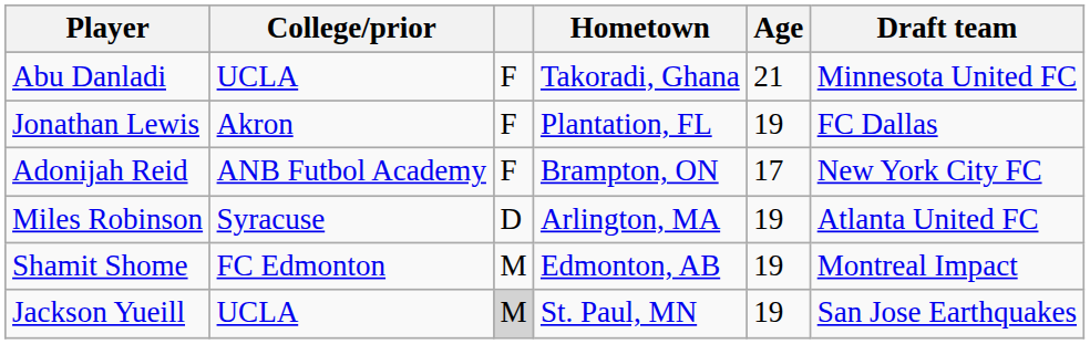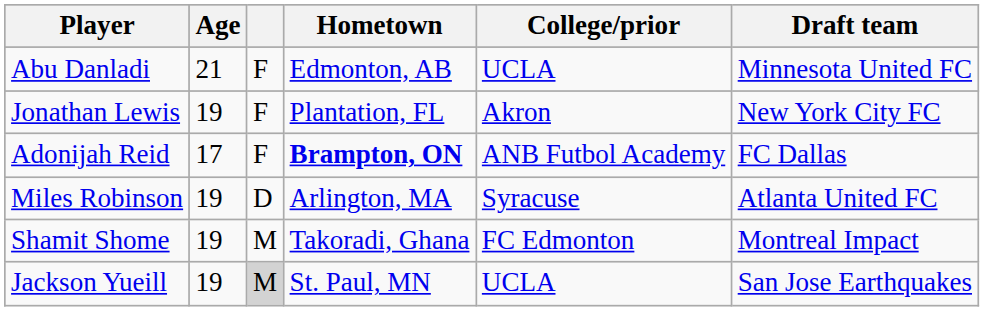 <table class="wikitable">
 <tr>
 <th>Player</th>
-<th>College/prior</th>
+<th>Age</th>
 <th></th>
 <th>Hometown</th>
-<th>Age</th>
+<th>College/prior</th>
 <th>Draft team</th>
 </tr>
 <tr>
 <td> <a href='#'>Abu Danladi</a></td>
+<td>21</td>
+<td>F</td>
+<td><a href='#'>Edmonton, AB</a></td>
 <td><a href='#'>UCLA</a></td>
-<td>F</td>
-<td><a href='#'>Takoradi, Ghana</a></td>
-<td>21</td>
 <td><a href='#'>Minnesota United FC</a></td>
 </tr>
 <tr>
 <td> <a href='#'>Jonathan Lewis</a></td>
-<td><a href='#'>Akron</a></td>
+<td>19</td>
 <td>F</td>
 <td><a href='#'>Plantation, FL</a></td>
-<td>19</td>
+<td><a href='#'>Akron</a></td>
+<td><a href='#'>New York City FC</a></td>
+</tr>
+<tr>
+<td> <a href='#'>Adonijah Reid</a></td>
+<td>17</td>
+<td>F</td>
+<td><strong><a href='#'>Brampton, ON</a></strong></td>
+<td><a href='#'>ANB Futbol Academy</a></td>
 <td><a href='#'>FC Dallas</a></td>
 </tr>
 <tr>
-<td> <a href='#'>Adonijah Reid</a></td>
-<td><a href='#'>ANB Futbol Academy</a></td>
-<td>F</td>
-<td><a href='#'>Brampton, ON</a></td>
-<td>17</td>
-<td><a href='#'>New York City FC</a></td>
-</tr>
-<tr>
 <td> <a href='#'>Miles Robinson</a></td>
-<td><a href='#'>Syracuse</a></td>
+<td>19</td>
 <td>D</td>
 <td><a href='#'>Arlington, MA</a></td>
-<td>19</td>
+<td><a href='#'>Syracuse</a></td>
 <td><a href='#'>Atlanta United FC</a></td>
 </tr>
 <tr>
 <td> <a href='#'>Shamit Shome</a></td>
+<td>19</td>
+<td>M</td>
+<td><a href='#'>Takoradi, Ghana</a></td>
 <td><a href='#'>FC Edmonton</a></td>
-<td>M</td>
-<td><a href='#'>Edmonton, AB</a></td>
-<td>19</td>
 <td><a href='#'>Montreal Impact</a></td>
 </tr>
 <tr>
 <td> <a href='#'>Jackson Yueill</a></td>
-<td><a href='#'>UCLA</a></td>
+<td>19</td>
 <td style="background: lightgrey;">M</td>
 <td><a href='#'>St. Paul, MN</a></td>
-<td>19</td>
+<td><a href='#'>UCLA</a></td>
 <td><a href='#'>San Jose Earthquakes</a></td>
 </tr>
 </table>
